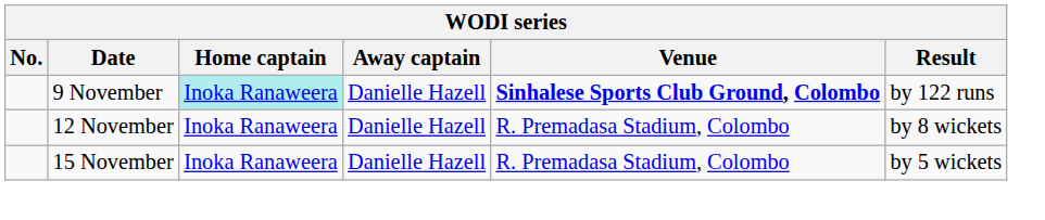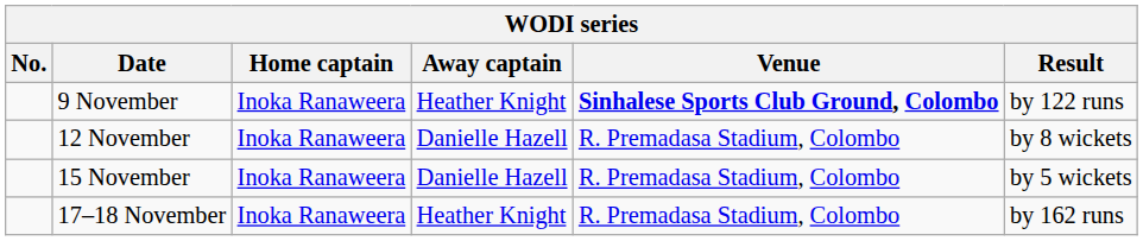 <table class="wikitable">
 <tr>
 <th colspan="6">WODI series</th>
 </tr>
 <tr>
 <th>No.</th>
 <th>Date</th>
 <th>Home captain</th>
 <th>Away captain</th>
 <th>Venue</th>
 <th>Result</th>
 </tr>
 <tr>
 <td></td>
 <td>9 November</td>
-<td style="background: paleturquoise;"><a href='#'>Inoka Ranaweera</a></td>
-<td><a href='#'>Danielle Hazell</a></td>
+<td><a href='#'>Inoka Ranaweera</a></td>
+<td><a href='#'>Heather Knight</a></td>
 <td><strong><a href='#'>Sinhalese Sports Club Ground</a>, <a href='#'>Colombo</a></strong></td>
 <td> by 122 runs</td>
 </tr>
 <tr>
 <td></td>
 <td>12 November</td>
 <td><a href='#'>Inoka Ranaweera</a></td>
 <td><a href='#'>Danielle Hazell</a></td>
 <td><a href='#'>R. Premadasa Stadium</a>, <a href='#'>Colombo</a></td>
 <td> by 8 wickets</td>
 </tr>
 <tr>
 <td></td>
 <td>15 November</td>
 <td><a href='#'>Inoka Ranaweera</a></td>
 <td><a href='#'>Danielle Hazell</a></td>
 <td><a href='#'>R. Premadasa Stadium</a>, <a href='#'>Colombo</a></td>
 <td> by 5 wickets</td>
 </tr>
+<tr>
+<td></td>
+<td>17–18 November</td>
+<td><a href='#'>Inoka Ranaweera</a></td>
+<td><a href='#'>Heather Knight</a></td>
+<td><a href='#'>R. Premadasa Stadium</a>, <a href='#'>Colombo</a></td>
+<td> by 162 runs</td>
+</tr>
 </table>
